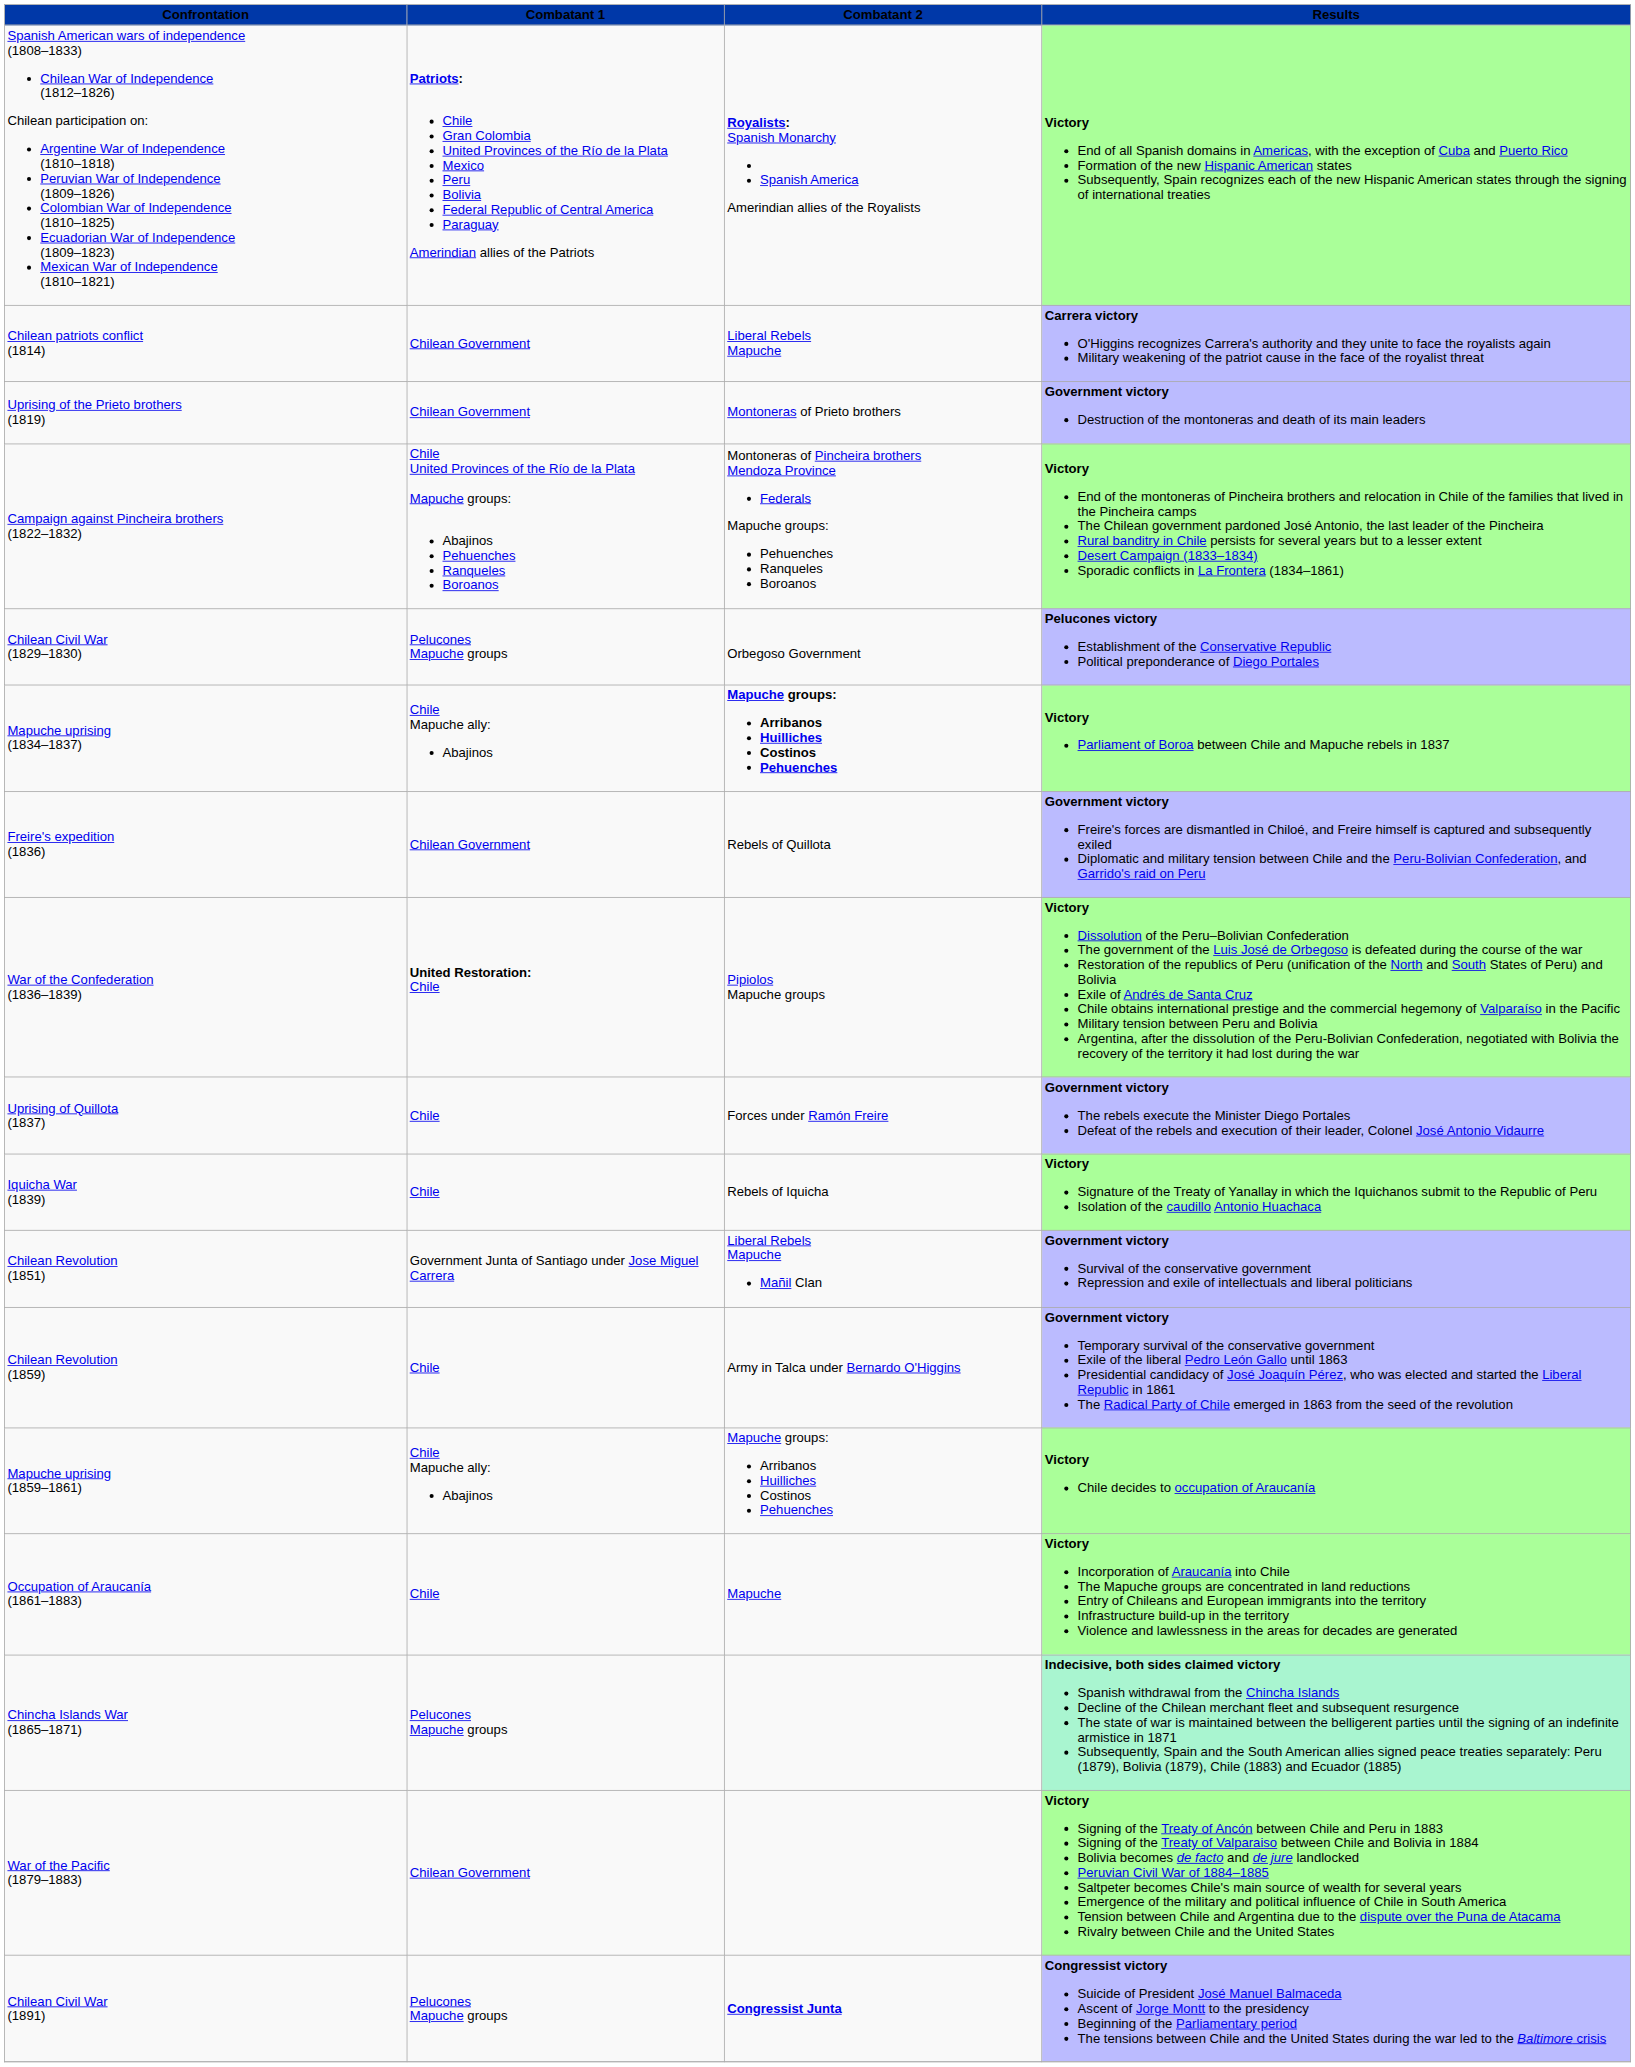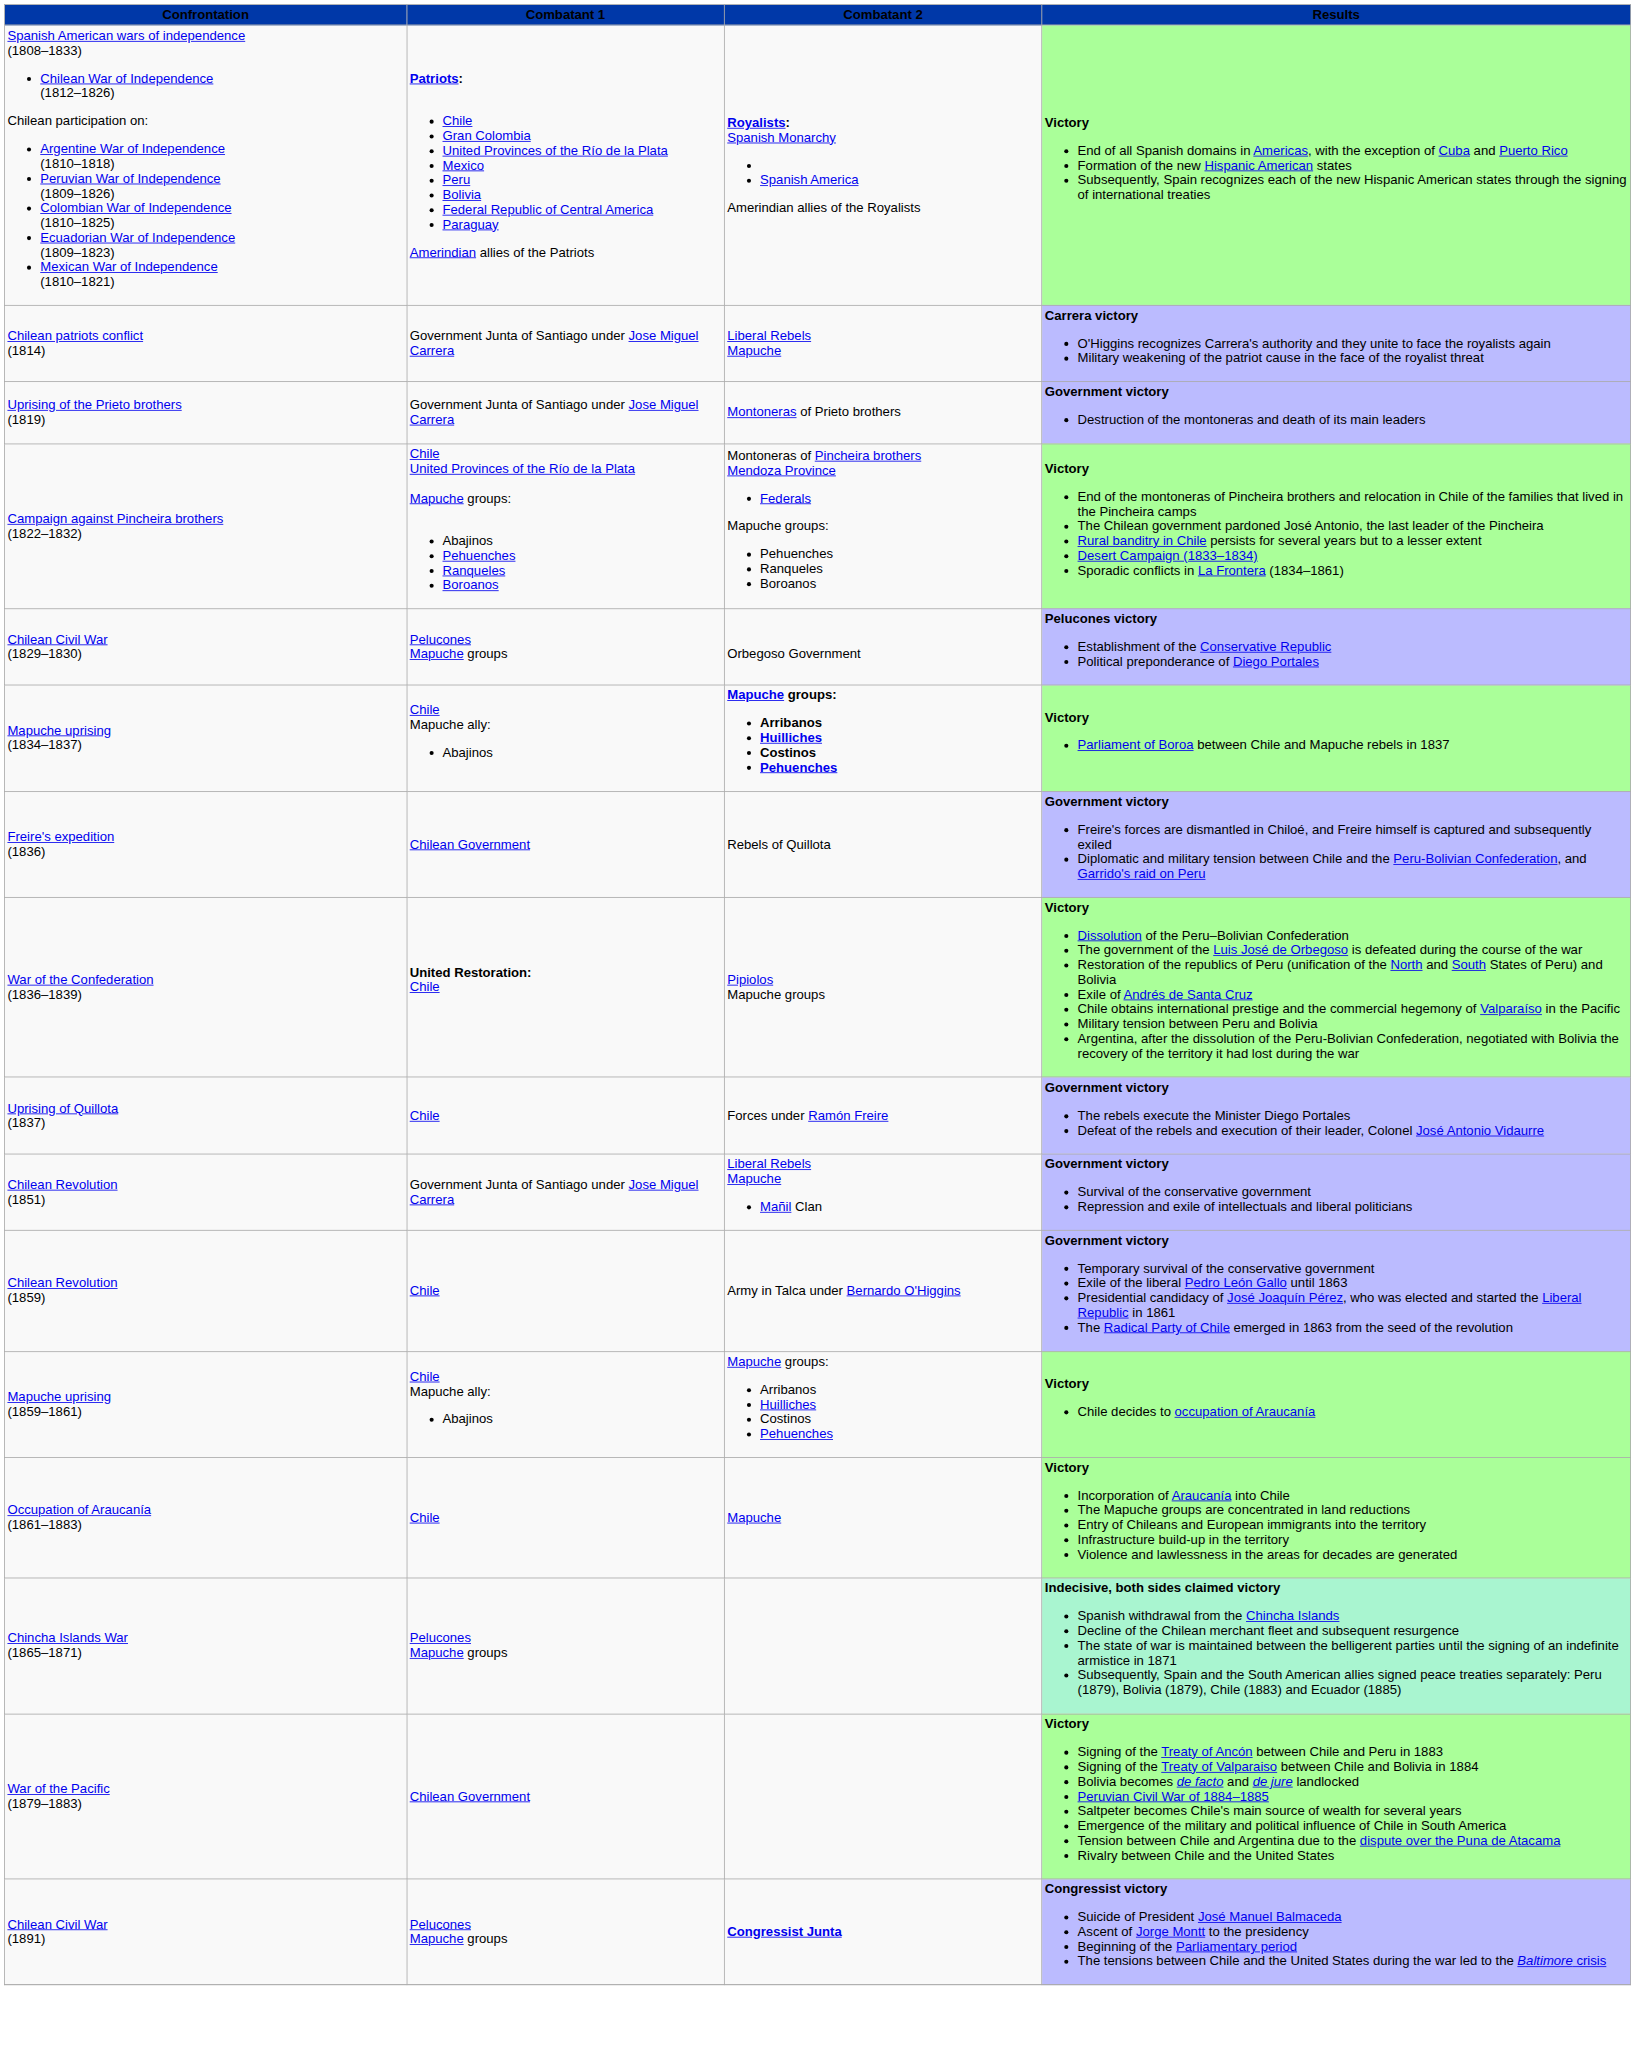 <table class="wikitable" width="100%">
 <tr>
 <th style="background:#0038A8;" width=230px><span>Confrontation</span></th>
 <th style="background:#0038A8;" width=180px><span>Combatant 1</span></th>
 <th style="background:#0038A8;" width=180px><span>Combatant 2</span></th>
 <th style="background:#0038A8;" width=340px><span>Results</span></th>
 </tr>
 <tr>
 <td style="background:"><a href='#'>Spanish American wars of independence</a><br>(1808–1833)<br><ul><li><a href='#'>Chilean War of Independence</a><br>(1812–1826)</li></ul>Chilean participation on:<ul><li><a href='#'>Argentine War of Independence</a><br>(1810–1818)</li><li><a href='#'>Peruvian War of Independence</a><br>(1809–1826)</li><li><a href='#'>Colombian War of Independence</a><br>(1810–1825)</li><li><a href='#'>Ecuadorian War of Independence</a><br>(1809–1823)</li><li><a href='#'>Mexican War of Independence</a><br>(1810–1821)</li></ul></td>
 <td style="background:"><strong><a href='#'>Patriots</a>:</strong><br><br><ul><li> <a href='#'>Chile</a></li><li> <a href='#'>Gran Colombia</a></li><li> <a href='#'>United Provinces of the Río de la Plata</a></li><li> <a href='#'>Mexico</a></li><li> <a href='#'>Peru</a></li><li> <a href='#'>Bolivia</a></li><li> <a href='#'>Federal Republic of Central America</a></li><li> <a href='#'>Paraguay</a></li></ul><a href='#'>Amerindian</a> allies of the Patriots</td>
 <td style="background:"><strong><a href='#'>Royalists</a>:</strong><br> <a href='#'>Spanish Monarchy</a><ul><li></li><li> <a href='#'>Spanish America</a></li></ul>Amerindian allies of the Royalists</td>
 <td style="Background:#AF9"><strong>Victory</strong><br><ul><li>End of all Spanish domains in <a href='#'>Americas</a>, with the exception of <a href='#'>Cuba</a> and <a href='#'>Puerto Rico</a></li><li>Formation of the new <a href='#'>Hispanic American</a> states</li><li>Subsequently, Spain recognizes each of the new Hispanic American states through the signing of international treaties</li></ul></td>
 </tr>
 <tr>
 <td style="background:"><a href='#'>Chilean patriots conflict</a><br>(1814)</td>
-<td style="background:"> <a href='#'>Chilean Government</a></td>
+<td style="background:"> Government Junta of Santiago under <a href='#'>Jose Miguel Carrera</a></td>
 <td style="background:"> <a href='#'>Liberal Rebels</a><br><a href='#'>Mapuche</a></td>
 <td style="Background:#BBF"><strong>Carrera victory</strong><br><ul><li>O'Higgins recognizes Carrera's authority and they unite to face the royalists again</li><li>Military weakening of the patriot cause in the face of the royalist threat</li></ul></td>
 </tr>
 <tr>
 <td style="background:"><a href='#'>Uprising of the Prieto brothers</a><br>(1819)</td>
-<td style="background:"> <a href='#'>Chilean Government</a></td>
+<td style="background:"> Government Junta of Santiago under <a href='#'>Jose Miguel Carrera</a></td>
 <td style="background:"> <a href='#'>Montoneras</a> of Prieto brothers</td>
 <td style="Background:#BBF"><strong>Government victory</strong><br><ul><li>Destruction of the montoneras and death of its main leaders</li></ul></td>
 </tr>
 <tr>
 <td style="background:"><a href='#'>Campaign against Pincheira brothers</a><br>(1822–1832)</td>
 <td style="background:"> <a href='#'>Chile</a><br> <a href='#'>United Provinces of the Río de la Plata</a> <br> <br><a href='#'>Mapuche</a> groups:<br><br><ul><li>Abajinos</li><li><a href='#'>Pehuenches</a></li><li><a href='#'>Ranqueles</a></li><li><a href='#'>Boroanos</a></li></ul></td>
 <td style="background:"> Montoneras of <a href='#'>Pincheira brothers</a><br> <a href='#'>Mendoza Province</a> <br><ul><li><a href='#'>Federals</a></li></ul>Mapuche groups:<br><ul><li>Pehuenches</li><li>Ranqueles</li><li>Boroanos</li></ul></td>
 <td style="Background:#AF9"><strong>Victory</strong><br><ul><li>End of the montoneras of Pincheira brothers and relocation in Chile of the families that lived in the Pincheira camps</li><li>The Chilean government pardoned José Antonio, the last leader of the Pincheira</li><li><a href='#'>Rural banditry in Chile</a> persists for several years but to a lesser extent</li><li><a href='#'>Desert Campaign (1833–1834)</a></li><li>Sporadic conflicts in <a href='#'>La Frontera</a> (1834–1861)</li></ul></td>
 </tr>
 <tr>
 <td style="background:"><a href='#'>Chilean Civil War</a><br>(1829–1830)</td>
 <td style="background:"> <a href='#'>Pelucones</a><br><a href='#'>Mapuche</a> groups</td>
 <td style="background:"><br> Orbegoso Government</td>
 <td style="Background:#BBF"><strong>Pelucones victory</strong><br><ul><li>Establishment of the <a href='#'>Conservative Republic</a></li><li>Political preponderance of <a href='#'>Diego Portales</a></li></ul></td>
 </tr>
 <tr>
 <td style="background:"><a href='#'>Mapuche uprising</a><br>(1834–1837)</td>
 <td style="background:"> <a href='#'>Chile</a><br>Mapuche ally:<br><ul><li>Abajinos</li></ul></td>
 <td style="background:"><strong><a href='#'>Mapuche</a> groups:<br><ul><li>Arribanos</li><li><a href='#'>Huilliches</a></li><li>Costinos</li><li><a href='#'>Pehuenches</a></li></ul></strong></td>
 <td style="Background:#AF9"><strong>Victory</strong><br><ul><li><a href='#'>Parliament of Boroa</a> between Chile and Mapuche rebels in 1837</li></ul></td>
 </tr>
 <tr>
 <td style="background:"><a href='#'>Freire's expedition</a><br>(1836)</td>
 <td style="background:"> <a href='#'>Chilean Government</a></td>
 <td style="background:"> Rebels of Quillota</td>
 <td style="Background:#BBF"><strong>Government victory</strong><br><ul><li>Freire's forces are dismantled in Chiloé, and Freire himself is captured and subsequently exiled</li><li>Diplomatic and military tension between Chile and the <a href='#'>Peru-Bolivian Confederation</a>, and <a href='#'>Garrido's raid on Peru</a></li></ul></td>
 </tr>
 <tr>
 <td style="background:"><a href='#'>War of the Confederation</a><br>(1836–1839)</td>
 <td style="background:"><strong>United Restoration:</strong><br> <a href='#'>Chile</a><br><br></td>
 <td style="background:"> <a href='#'>Pipiolos</a><br>Mapuche groups</td>
 <td style="Background:#AF9"><strong>Victory</strong><br><ul><li><a href='#'>Dissolution</a> of the Peru–Bolivian Confederation</li><li>The government of the <a href='#'>Luis José de Orbegoso</a> is defeated during the course of the war</li><li>Restoration of the republics of Peru (unification of the <a href='#'>North</a> and <a href='#'>South</a> States of Peru) and Bolivia</li><li>Exile of <a href='#'>Andrés de Santa Cruz</a></li><li>Chile obtains international prestige and the commercial hegemony of <a href='#'>Valparaíso</a> in the Pacific</li><li>Military tension between Peru and Bolivia</li><li>Argentina, after the dissolution of the Peru-Bolivian Confederation, negotiated with Bolivia the recovery of the territory it had lost during the war</li></ul></td>
 </tr>
 <tr>
 <td style="background:"><a href='#'>Uprising of Quillota</a><br>(1837)</td>
 <td style="background:"> <a href='#'>Chile</a></td>
 <td style="background:"> Forces under <a href='#'>Ramón Freire</a></td>
 <td style="Background:#BBF"><strong>Government victory</strong><br><ul><li>The rebels execute the Minister Diego Portales</li><li>Defeat of the rebels and execution of their leader, Colonel <a href='#'>José Antonio Vidaurre</a></li></ul></td>
-</tr>
-<tr>
-<td style="background:"><a href='#'>Iquicha War</a><br>(1839)</td>
-<td style="background:"> <a href='#'>Chile</a><br></td>
-<td style="background:">Rebels of Iquicha</td>
-<td style="Background:#AF9"><strong>Victory</strong><br><ul><li>Signature of the Treaty of Yanallay in which the Iquichanos submit to the Republic of Peru</li><li>Isolation of the <a href='#'>caudillo</a> <a href='#'>Antonio Huachaca</a></li></ul></td>
 </tr>
 <tr>
 <td style="background:"><a href='#'>Chilean Revolution</a><br>(1851)</td>
 <td style="background:"> Government Junta of Santiago under <a href='#'>Jose Miguel Carrera</a></td>
 <td style="background:"> <a href='#'>Liberal Rebels</a><br><a href='#'>Mapuche</a><br><ul><li><a href='#'>Mañil</a> Clan</li></ul></td>
 <td style="Background:#BBF"><strong>Government victory</strong><br><ul><li>Survival of the conservative government</li><li>Repression and exile of intellectuals and liberal politicians</li></ul></td>
 </tr>
 <tr>
 <td style="background:"><a href='#'>Chilean Revolution</a><br>(1859)</td>
 <td style="background:"> <a href='#'>Chile</a><br></td>
 <td style="background:"> Army in Talca under <a href='#'>Bernardo O'Higgins</a></td>
 <td style="Background:#BBF"><strong>Government victory</strong><br><ul><li>Temporary survival of the conservative government</li><li>Exile of the liberal <a href='#'>Pedro León Gallo</a> until 1863</li><li>Presidential candidacy of <a href='#'>José Joaquín Pérez</a>, who was elected and started the <a href='#'>Liberal Republic</a> in 1861</li><li>The <a href='#'>Radical Party of Chile</a> emerged in 1863 from the seed of the revolution</li></ul></td>
 </tr>
 <tr>
 <td style="background:"><a href='#'>Mapuche uprising</a><br>(1859–1861)</td>
 <td style="background:"> <a href='#'>Chile</a><br>Mapuche ally:<br><ul><li>Abajinos</li></ul></td>
 <td style="background:"><a href='#'>Mapuche</a> groups:<br><ul><li>Arribanos</li><li><a href='#'>Huilliches</a></li><li>Costinos</li><li><a href='#'>Pehuenches</a></li></ul></td>
 <td style="Background:#AF9"><strong>Victory</strong><br><ul><li>Chile decides to <a href='#'>occupation of Araucanía</a></li></ul></td>
 </tr>
 <tr>
 <td style="background:"><a href='#'>Occupation of Araucanía</a><br>(1861–1883)</td>
 <td style="background:"> <a href='#'>Chile</a></td>
 <td style="background:"><a href='#'>Mapuche</a></td>
 <td style="Background:#AF9"><strong>Victory</strong><br><ul><li>Incorporation of <a href='#'>Araucanía</a> into Chile</li><li>The Mapuche groups are concentrated in land reductions</li><li>Entry of Chileans and European immigrants into the territory</li><li>Infrastructure build-up in the territory</li><li>Violence and lawlessness in the areas for decades are generated</li></ul></td>
 </tr>
 <tr>
 <td style="background:"><a href='#'>Chincha Islands War</a><br>(1865–1871)</td>
 <td style="background:"> <a href='#'>Pelucones</a><br><a href='#'>Mapuche</a> groups</td>
 <td style="background:"></td>
 <td style="background:#A9F5D0"><strong>Indecisive, both sides claimed victory</strong><br><ul><li>Spanish withdrawal from the <a href='#'>Chincha Islands</a></li><li>Decline of the Chilean merchant fleet and subsequent resurgence</li><li>The state of war is maintained between the belligerent parties until the signing of an indefinite armistice in 1871</li><li>Subsequently, Spain and the South American allies signed peace treaties separately: Peru (1879), Bolivia (1879), Chile (1883) and Ecuador (1885)</li></ul></td>
 </tr>
 <tr>
 <td style="background:"><a href='#'>War of the Pacific</a><br>(1879–1883)</td>
 <td style="background:"> <a href='#'>Chilean Government</a></td>
 <td style="background:"><br></td>
 <td style="Background:#AF9"><strong>Victory</strong><br><ul><li>Signing of the <a href='#'>Treaty of Ancón</a> between Chile and Peru in 1883</li><li>Signing of the <a href='#'>Treaty of Valparaiso</a> between Chile and Bolivia in 1884</li><li>Bolivia becomes <em><a href='#'>de facto</a></em> and <em><a href='#'>de jure</a></em> landlocked</li><li><a href='#'>Peruvian Civil War of 1884–1885</a></li><li>Saltpeter becomes Chile's main source of wealth for several years</li><li>Emergence of the military and political influence of Chile in South America</li><li>Tension between Chile and Argentina due to the <a href='#'>dispute over the Puna de Atacama</a></li><li>Rivalry between Chile and the United States</li></ul></td>
 </tr>
 <tr>
 <td style="background:"><a href='#'>Chilean Civil War</a><br>(1891)</td>
 <td style="background:"> <a href='#'>Pelucones</a><br><a href='#'>Mapuche</a> groups</td>
 <td style="background:"><strong> <a href='#'>Congressist Junta</a></strong></td>
 <td style="Background:#BBF"><strong>Congressist victory</strong><br><ul><li>Suicide of President <a href='#'>José Manuel Balmaceda</a></li><li>Ascent of <a href='#'>Jorge Montt</a> to the presidency</li><li>Beginning of the <a href='#'>Parliamentary period</a></li><li>The tensions between Chile and the United States during the war led to the <a href='#'><em>Baltimore</em> crisis</a></li></ul></td>
 </tr>
 <tr>
 </tr>
 </table>
